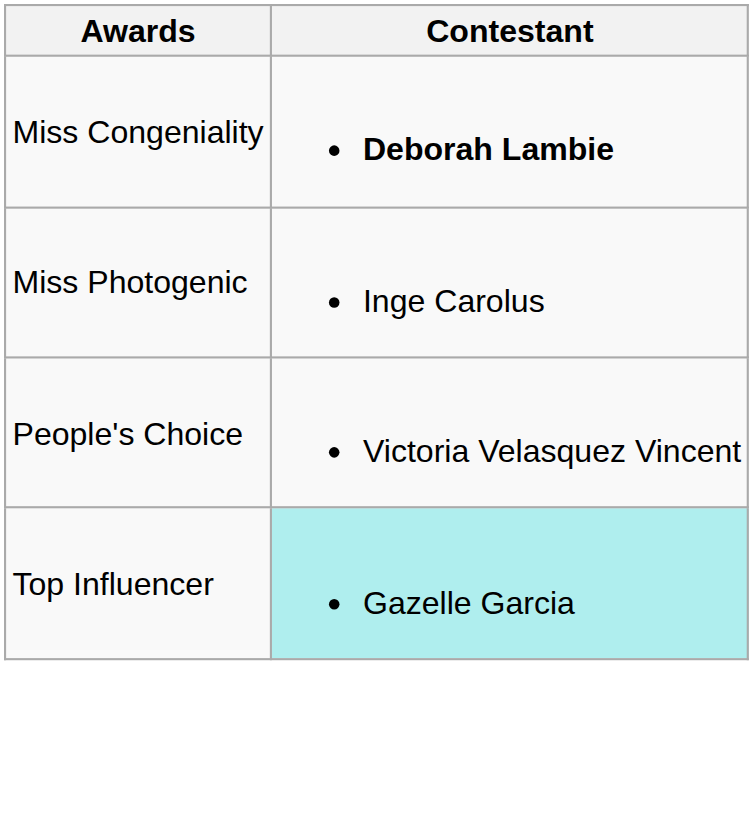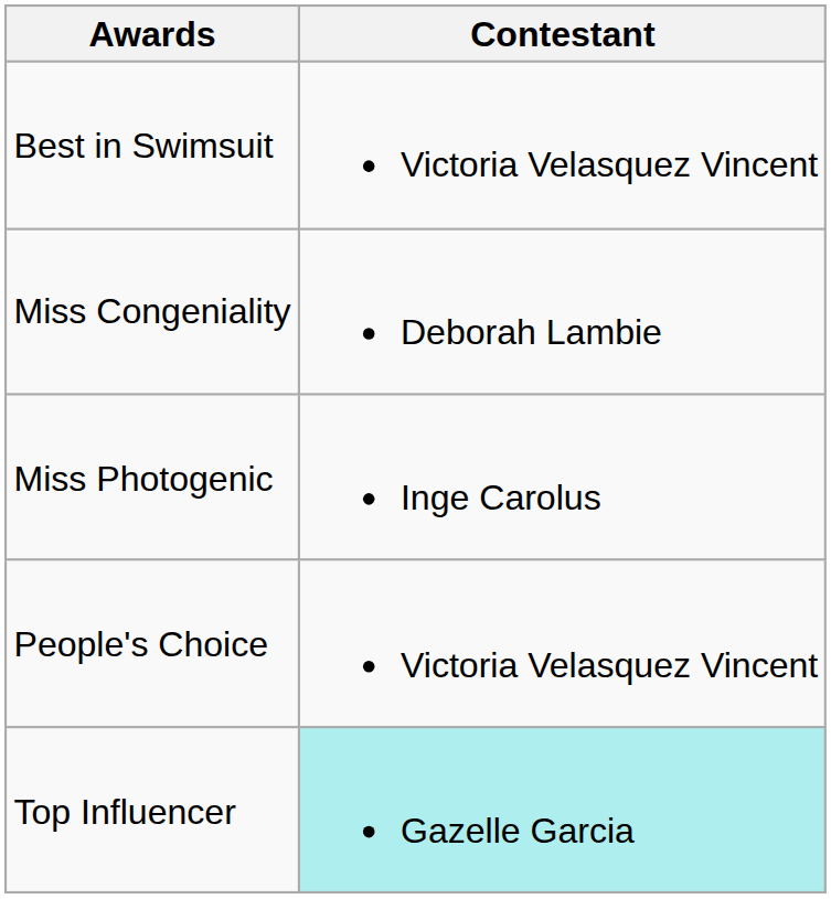 <table class="wikitable sortable" style="font-size: 95%;">
 <tr>
 <th>Awards</th>
 <th>Contestant</th>
 </tr>
 <tr>
+<td>Best in Swimsuit</td>
+<td><br><ul><li>Victoria Velasquez Vincent</li></ul></td>
+</tr>
+<tr>
 <td>Miss Congeniality</td>
-<td><strong><br><ul><li>Deborah Lambie</li></ul></strong></td>
+<td><br><ul><li>Deborah Lambie</li></ul></td>
 </tr>
 <tr>
 <td>Miss Photogenic</td>
 <td><br><ul><li>Inge Carolus</li></ul></td>
 </tr>
 <tr>
 <td>People's Choice</td>
 <td><br><ul><li>Victoria Velasquez Vincent</li></ul></td>
 </tr>
 <tr>
 <td>Top Influencer</td>
 <td style="background: paleturquoise;"><br><ul><li>Gazelle Garcia</li></ul></td>
 </tr>
 </table>
